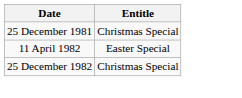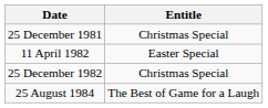 <table class="wikitable" style="text-align:center;">
 <tr>
 <th>Date</th>
 <th>Entitle</th>
 </tr>
 <tr>
 <td>25 December 1981</td>
 <td>Christmas Special</td>
 </tr>
 <tr>
 <td>11 April 1982</td>
 <td>Easter Special</td>
 </tr>
 <tr>
 <td>25 December 1982</td>
 <td>Christmas Special</td>
 </tr>
+<tr>
+<td>25 August 1984</td>
+<td>The Best of Game for a Laugh</td>
+</tr>
 </table>
